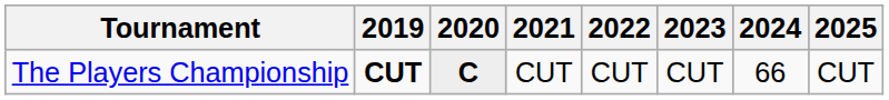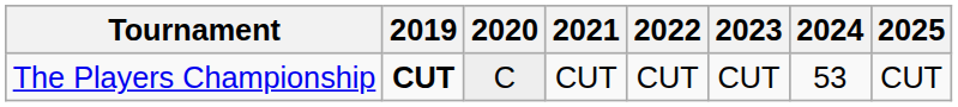 <table class="wikitable" style="font-size:95%;text-align:center;">
 <tr>
 <th>Tournament</th>
 <th>2019</th>
 <th>2020</th>
 <th>2021</th>
 <th>2022</th>
 <th>2023</th>
 <th>2024</th>
 <th>2025</th>
 </tr>
 <tr>
 <td align=left><a href='#'>The Players Championship</a></td>
 <td><strong>CUT</strong></td>
-<td style="background:#eeeeee;"><strong>C</strong></td>
+<td style="background:#eeeeee;">C</td>
 <td>CUT</td>
 <td>CUT</td>
 <td>CUT</td>
-<td>66</td>
+<td>53</td>
 <td>CUT</td>
 </tr>
 </table>
